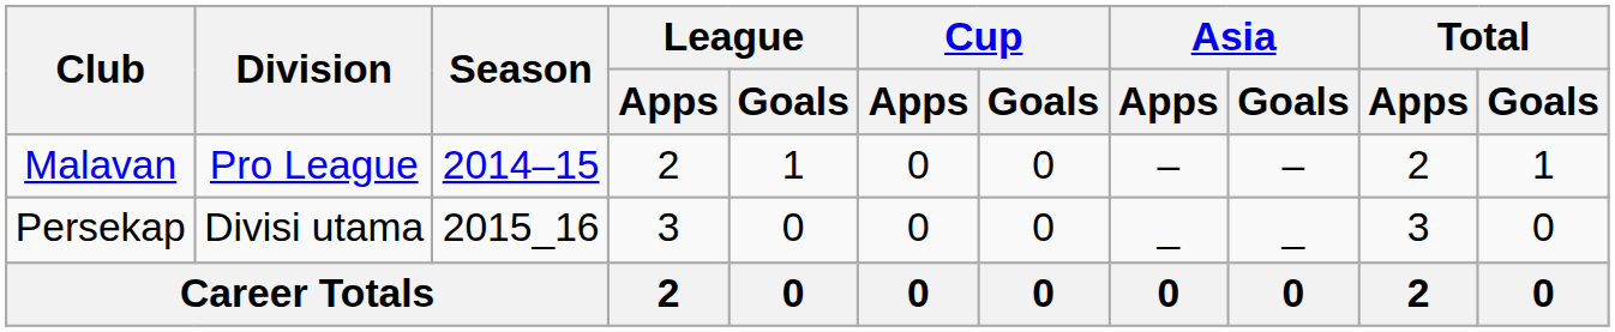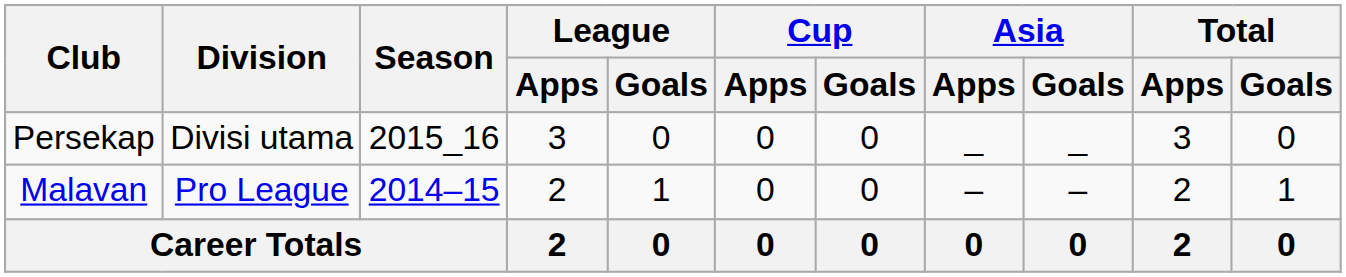 <table class="wikitable" style="text-align: center;">
 <tr>
 <th rowspan="2">Club</th>
 <th rowspan="2">Division</th>
 <th rowspan="2">Season</th>
 <th colspan="2">League</th>
 <th colspan="2"><a href='#'>Cup</a></th>
 <th colspan="2"><a href='#'>Asia</a></th>
 <th colspan="2">Total</th>
 </tr>
 <tr>
 <th>Apps</th>
 <th>Goals</th>
 <th>Apps</th>
 <th>Goals</th>
 <th>Apps</th>
 <th>Goals</th>
 <th>Apps</th>
 <th>Goals</th>
 </tr>
 <tr>
+<td>Persekap</td>
+<td>Divisi utama</td>
+<td>2015_16</td>
+<td>3</td>
+<td>0</td>
+<td>0</td>
+<td>0</td>
+<td>_</td>
+<td>_</td>
+<td>3</td>
+<td>0</td>
+</tr>
+<tr>
 <td><a href='#'>Malavan</a></td>
 <td><a href='#'>Pro League</a></td>
 <td><a href='#'>2014–15</a></td>
 <td>2</td>
 <td>1</td>
 <td>0</td>
 <td>0</td>
 <td>–</td>
 <td>–</td>
 <td>2</td>
 <td>1</td>
 </tr>
 <tr>
-<td>Persekap</td>
-<td>Divisi utama</td>
-<td>2015_16</td>
-<td>3</td>
-<td>0</td>
-<td>0</td>
-<td>0</td>
-<td>_</td>
-<td>_</td>
-<td>3</td>
-<td>0</td>
-</tr>
-<tr>
 <th colspan=3>Career Totals</th>
 <th>2</th>
 <th>0</th>
 <th>0</th>
 <th>0</th>
 <th>0</th>
 <th>0</th>
 <th>2</th>
 <th>0</th>
 </tr>
 </table>
